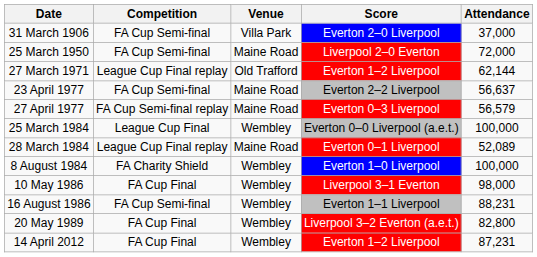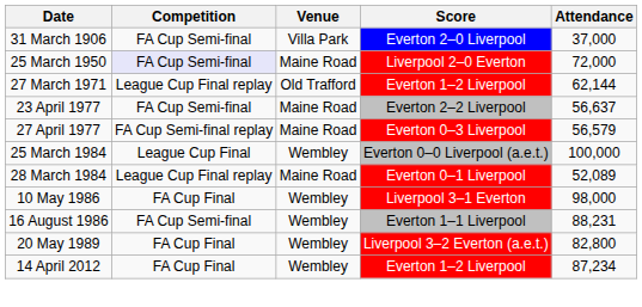 <table class="wikitable" style="text-align: center">
 <tr>
 <th>Date</th>
 <th>Competition</th>
 <th>Venue</th>
 <th>Score</th>
 <th>Attendance</th>
 </tr>
 <tr>
 <td>31 March 1906</td>
 <td>FA Cup Semi-final</td>
 <td>Villa Park</td>
 <td style="background:blue;color:white">Everton 2–0 Liverpool</td>
 <td>37,000</td>
 </tr>
 <tr>
 <td>25 March 1950</td>
-<td>FA Cup Semi-final</td>
+<td style="background: lavender;">FA Cup Semi-final</td>
 <td>Maine Road</td>
 <td style="background:red;color:white">Liverpool 2–0 Everton</td>
 <td>72,000</td>
 </tr>
 <tr>
 <td>27 March 1971</td>
 <td>League Cup Final replay</td>
 <td>Old Trafford</td>
 <td style="background:red;color:white">Everton 1–2 Liverpool</td>
 <td>62,144</td>
 </tr>
 <tr>
 <td>23 April 1977</td>
 <td>FA Cup Semi-final</td>
 <td>Maine Road</td>
 <td style="background:silver;color:black">Everton 2–2 Liverpool</td>
 <td>56,637</td>
 </tr>
 <tr>
 <td>27 April 1977</td>
 <td>FA Cup Semi-final replay</td>
 <td>Maine Road</td>
 <td style="background:red;color:white">Everton 0–3 Liverpool</td>
 <td>56,579</td>
 </tr>
 <tr>
 <td>25 March 1984</td>
 <td>League Cup Final</td>
 <td>Wembley</td>
 <td style="background:silver;color:black">Everton 0–0 Liverpool (a.e.t.)</td>
 <td>100,000</td>
 </tr>
 <tr>
 <td>28 March 1984</td>
 <td>League Cup Final replay</td>
 <td>Maine Road</td>
 <td style="background:red;color:white">Everton 0–1 Liverpool</td>
 <td>52,089</td>
 </tr>
 <tr>
-<td>8 August 1984</td>
-<td>FA Charity Shield</td>
-<td>Wembley</td>
-<td style="background:blue;color:white">Everton 1–0 Liverpool</td>
-<td>100,000</td>
-</tr>
-<tr>
 <td>10 May 1986</td>
 <td>FA Cup Final</td>
 <td>Wembley</td>
 <td style="background:red;color:white">Liverpool 3–1 Everton</td>
 <td>98,000</td>
 </tr>
 <tr>
 <td>16 August 1986</td>
 <td>FA Cup Semi-final</td>
 <td>Wembley</td>
 <td style="background:silver;color:black">Everton 1–1 Liverpool</td>
 <td>88,231</td>
 </tr>
 <tr>
 <td>20 May 1989</td>
 <td>FA Cup Final</td>
 <td>Wembley</td>
 <td style="background:red;color:white">Liverpool 3–2 Everton (a.e.t.)</td>
 <td>82,800</td>
 </tr>
 <tr>
 <td>14 April 2012</td>
 <td>FA Cup Final</td>
 <td>Wembley</td>
 <td style="background:red;color:white">Everton 1–2 Liverpool</td>
-<td>87,231</td>
+<td>87,234</td>
 </tr>
 </table>
